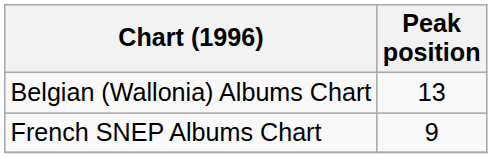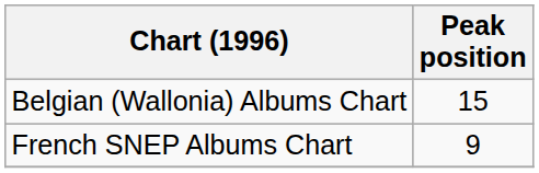 <table class="wikitable sortable">
 <tr>
 <th>Chart (1996)</th>
 <th>Peak<br>position</th>
 </tr>
 <tr>
 <td>Belgian (Wallonia) Albums Chart</td>
-<td align="center">13</td>
+<td align="center">15</td>
 </tr>
 <tr>
 <td>French SNEP Albums Chart</td>
 <td align="center">9</td>
 </tr>
 <tr>
 </tr>
 </table>
